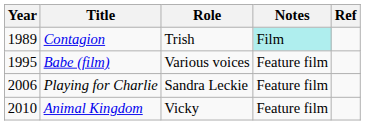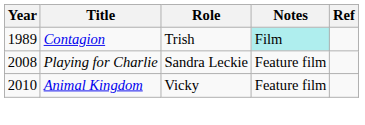 <table class="wikitable sortable">
 <tr>
 <th>Year</th>
 <th>Title</th>
 <th>Role</th>
 <th class="unsortable">Notes</th>
 <th>Ref</th>
 </tr>
 <tr>
 <td>1989</td>
 <td><em><a href='#'>Contagion</a></em></td>
 <td>Trish</td>
 <td style="background: paleturquoise;">Film</td>
 <td></td>
 </tr>
 <tr>
-<td>1995</td>
-<td><em><a href='#'>Babe (film)</a></em></td>
-<td>Various voices</td>
-<td>Feature film</td>
-<td></td>
-</tr>
-<tr>
-<td>2006</td>
+<td>2008</td>
 <td><em>Playing for Charlie</em></td>
 <td>Sandra Leckie</td>
 <td>Feature film</td>
 <td></td>
 </tr>
 <tr>
 <td>2010</td>
 <td><em><a href='#'>Animal Kingdom</a></em></td>
 <td>Vicky</td>
 <td>Feature film</td>
 <td></td>
 </tr>
 </table>
